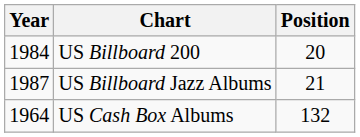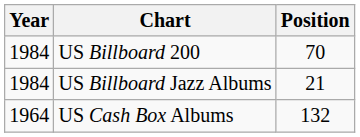 <table class="wikitable">
 <tr>
 <th>Year</th>
 <th>Chart</th>
 <th>Position</th>
 </tr>
 <tr>
 <td>1984</td>
 <td>US <em>Billboard</em> 200</td>
-<td align="center">20</td>
+<td align="center">70</td>
 </tr>
 <tr>
-<td>1987</td>
+<td>1984</td>
 <td>US <em>Billboard</em> Jazz Albums</td>
 <td align="center">21</td>
 </tr>
 <tr>
 <td>1964</td>
 <td>US <em>Cash Box</em> Albums</td>
 <td align="center">132</td>
 </tr>
 </table>
